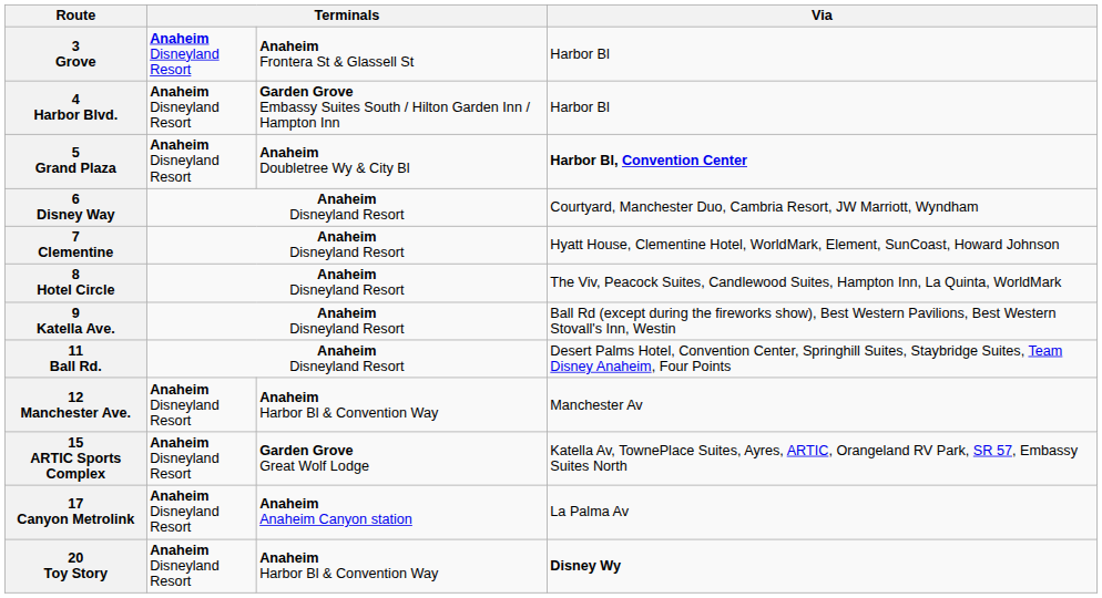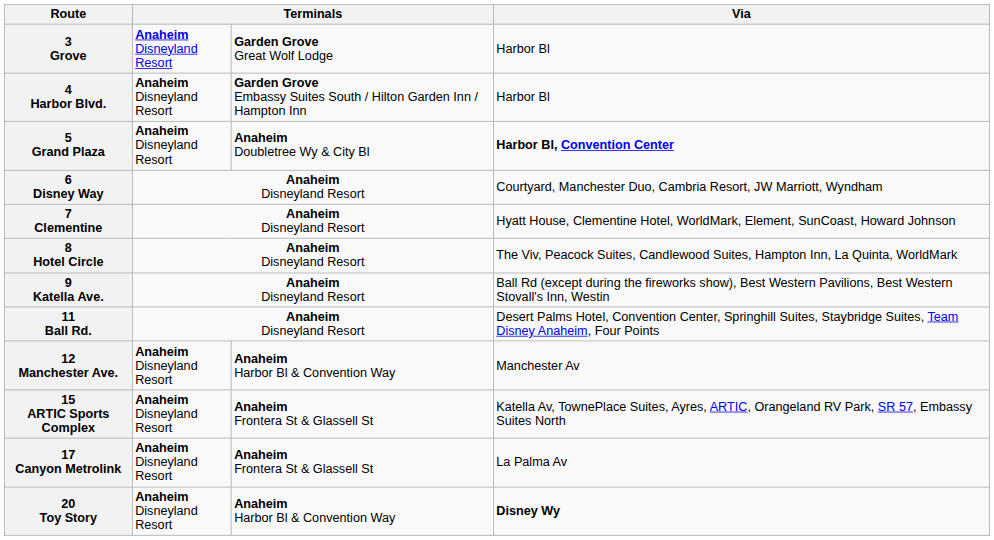 <table class="wikitable sticky-header">
 <tr>
 <th>Route</th>
 <th colspan="2"><strong>Terminals</strong></th>
 <th>Via</th>
 </tr>
 <tr>
 <th>3<br>Grove</th>
 <td><strong><a href='#'>Anaheim</a></strong><br><a href='#'>Disneyland Resort</a></td>
-<td><strong>Anaheim</strong><br>Frontera St & Glassell St</td>
+<td><strong>Garden Grove</strong><br>Great Wolf Lodge</td>
 <td>Harbor Bl</td>
 </tr>
 <tr>
 <th>4<br>Harbor Blvd.</th>
 <td><strong>Anaheim</strong><br>Disneyland Resort</td>
 <td><strong>Garden Grove</strong><br>Embassy Suites South / Hilton Garden Inn / Hampton Inn</td>
 <td>Harbor Bl</td>
 </tr>
 <tr>
 <th>5<br>Grand Plaza</th>
 <td><strong>Anaheim</strong><br>Disneyland Resort</td>
 <td><strong>Anaheim</strong><br>Doubletree Wy & City Bl</td>
 <td><strong>Harbor Bl, <a href='#'>Convention Center</a></strong></td>
 </tr>
 <tr>
 <th>6<br>Disney Way</th>
 <td colspan="2" style="text-align:center"><strong>Anaheim</strong><br>Disneyland Resort</td>
 <td>Courtyard, Manchester Duo, Cambria Resort, JW Marriott, Wyndham</td>
 </tr>
 <tr>
 <th>7<br>Clementine</th>
 <td colspan="2" style="text-align:center"><strong>Anaheim</strong><br>Disneyland Resort</td>
 <td>Hyatt House, Clementine Hotel, WorldMark, Element, SunCoast, Howard Johnson</td>
 </tr>
 <tr>
 <th>8<br>Hotel Circle</th>
 <td colspan="2" style="text-align:center"><strong>Anaheim</strong><br>Disneyland Resort</td>
 <td>The Viv, Peacock Suites, Candlewood Suites, Hampton Inn, La Quinta, WorldMark</td>
 </tr>
 <tr>
 <th>9<br>Katella Ave.</th>
 <td colspan="2" style="text-align:center"><strong>Anaheim</strong><br>Disneyland Resort</td>
 <td>Ball Rd (except during the fireworks show), Best Western Pavilions, Best Western Stovall's Inn, Westin</td>
 </tr>
 <tr>
 <th>11<br>Ball Rd.</th>
 <td colspan="2" style="text-align:center"><strong>Anaheim</strong><br>Disneyland Resort</td>
 <td>Desert Palms Hotel, Convention Center, Springhill Suites, Staybridge Suites, <a href='#'>Team Disney Anaheim</a>, Four Points</td>
 </tr>
 <tr>
 <th>12<br>Manchester Ave.</th>
 <td><strong>Anaheim</strong><br>Disneyland Resort</td>
 <td><strong>Anaheim</strong><br>Harbor Bl & Convention Way</td>
 <td>Manchester Av</td>
 </tr>
 <tr>
 <th>15<br>ARTIC Sports Complex</th>
 <td><strong>Anaheim</strong><br>Disneyland Resort</td>
-<td><strong>Garden Grove</strong><br>Great Wolf Lodge</td>
+<td><strong>Anaheim</strong><br>Frontera St & Glassell St</td>
 <td>Katella Av, TownePlace Suites, Ayres, <a href='#'>ARTIC</a>, Orangeland RV Park, <a href='#'>SR 57</a>, Embassy Suites North</td>
 </tr>
 <tr>
 <th>17<br>Canyon Metrolink</th>
 <td><strong>Anaheim</strong><br>Disneyland Resort</td>
-<td><strong>Anaheim</strong><br><a href='#'>Anaheim Canyon station</a></td>
+<td><strong>Anaheim</strong><br>Frontera St & Glassell St</td>
 <td>La Palma Av</td>
 </tr>
 <tr>
 <th>20<br>Toy Story</th>
 <td><strong>Anaheim</strong><br>Disneyland Resort</td>
 <td><strong>Anaheim</strong><br>Harbor Bl & Convention Way</td>
 <td><strong>Disney Wy</strong></td>
 </tr>
 </table>
